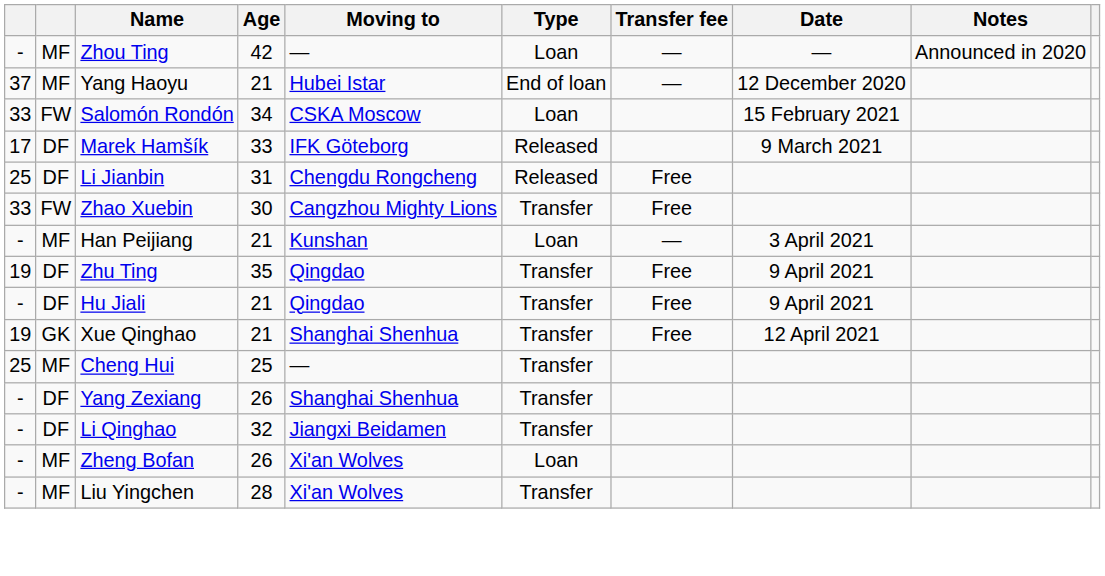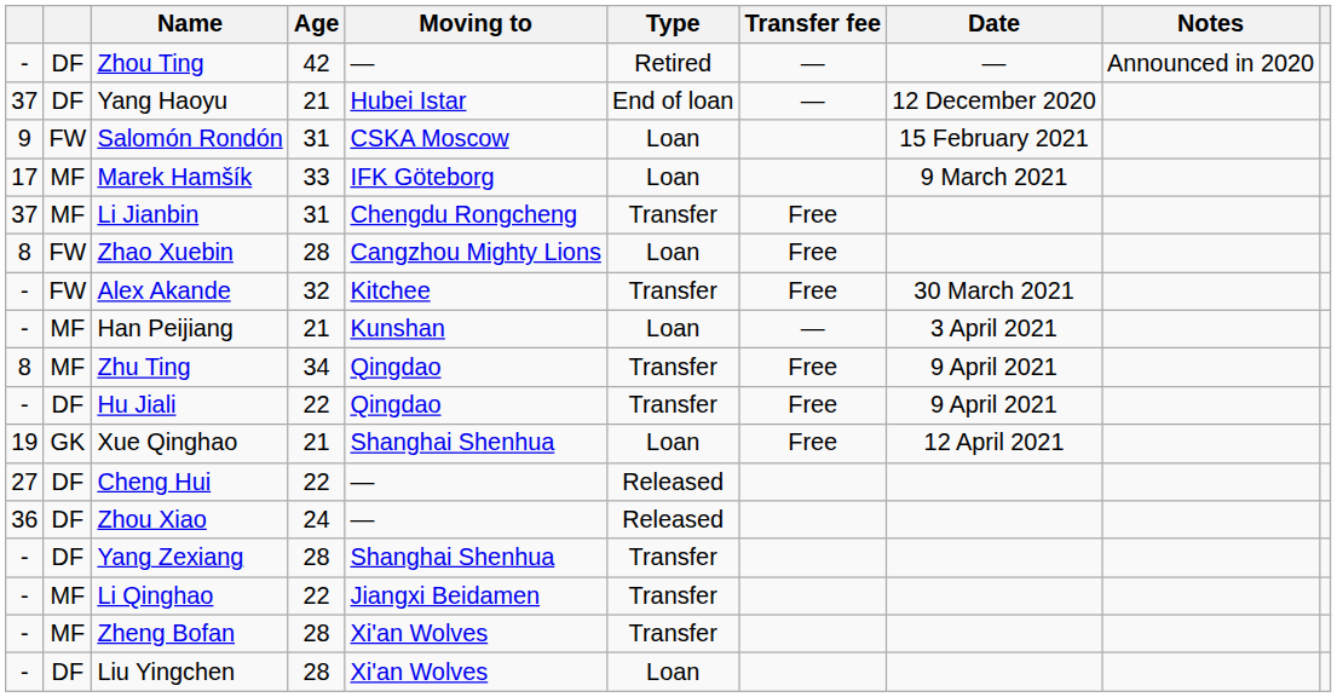 <table class="wikitable" style="text-align: center ">
 <tr>
 <th></th>
 <th></th>
 <th>Name</th>
 <th>Age</th>
 <th>Moving to</th>
 <th>Type</th>
 <th>Transfer fee</th>
 <th>Date</th>
 <th>Notes</th>
 <th></th>
 </tr>
 <tr>
 <td>-</td>
-<td>MF</td>
+<td>DF</td>
 <td align="left"> <a href='#'>Zhou Ting</a></td>
 <td>42</td>
 <td align="left">—</td>
-<td>Loan</td>
+<td>Retired</td>
 <td>—</td>
 <td>—</td>
 <td>Announced in 2020</td>
 <td></td>
 </tr>
 <tr>
 <td>37</td>
-<td>MF</td>
+<td>DF</td>
 <td align="left"> Yang Haoyu</td>
 <td>21</td>
 <td align="left"> <a href='#'>Hubei Istar</a></td>
 <td>End of loan</td>
 <td>—</td>
 <td>12 December 2020</td>
 <td></td>
 <td></td>
 </tr>
 <tr>
-<td>33</td>
+<td>9</td>
 <td>FW</td>
 <td align="left"> <a href='#'>Salomón Rondón</a></td>
-<td>34</td>
+<td>31</td>
 <td align="left"> <a href='#'>CSKA Moscow</a></td>
 <td>Loan</td>
 <td></td>
 <td>15 February 2021</td>
 <td></td>
 <td></td>
 </tr>
 <tr>
 <td>17</td>
-<td>DF</td>
+<td>MF</td>
 <td align="left"> <a href='#'>Marek Hamšík</a></td>
 <td>33</td>
 <td align="left"> <a href='#'>IFK Göteborg</a></td>
-<td>Released</td>
+<td>Loan</td>
 <td></td>
 <td>9 March 2021</td>
 <td></td>
 <td></td>
 </tr>
 <tr>
-<td>25</td>
-<td>DF</td>
+<td>37</td>
+<td>MF</td>
 <td align="left"> <a href='#'>Li Jianbin</a></td>
 <td>31</td>
 <td align="left"> <a href='#'>Chengdu Rongcheng</a></td>
-<td>Released</td>
+<td>Transfer</td>
 <td>Free</td>
 <td></td>
 <td></td>
 <td></td>
 </tr>
 <tr>
-<td>33</td>
+<td>8</td>
 <td>FW</td>
 <td align="left"> <a href='#'>Zhao Xuebin</a></td>
-<td>30</td>
+<td>28</td>
 <td align="left"> <a href='#'>Cangzhou Mighty Lions</a></td>
+<td>Loan</td>
+<td>Free</td>
+<td></td>
+<td></td>
+<td></td>
+</tr>
+<tr>
+<td>-</td>
+<td>FW</td>
+<td align="left"> <a href='#'>Alex Akande</a></td>
+<td>32</td>
+<td align="left"> <a href='#'>Kitchee</a></td>
 <td>Transfer</td>
 <td>Free</td>
-<td></td>
+<td>30 March 2021</td>
 <td></td>
 <td></td>
 </tr>
 <tr>
 <td>-</td>
 <td>MF</td>
 <td align="left"> Han Peijiang</td>
 <td>21</td>
 <td align="left"> <a href='#'>Kunshan</a></td>
 <td>Loan</td>
 <td>—</td>
 <td>3 April 2021</td>
 <td></td>
 <td></td>
 </tr>
 <tr>
-<td>19</td>
-<td>DF</td>
+<td>8</td>
+<td>MF</td>
 <td align="left"> <a href='#'>Zhu Ting</a></td>
-<td>35</td>
+<td>34</td>
 <td align="left"> <a href='#'>Qingdao</a></td>
 <td>Transfer</td>
 <td>Free</td>
 <td>9 April 2021</td>
 <td></td>
 <td></td>
 </tr>
 <tr>
 <td>-</td>
 <td>DF</td>
 <td align="left"> <a href='#'>Hu Jiali</a></td>
-<td>21</td>
+<td>22</td>
 <td align="left"> <a href='#'>Qingdao</a></td>
 <td>Transfer</td>
 <td>Free</td>
 <td>9 April 2021</td>
 <td></td>
 <td></td>
 </tr>
 <tr>
 <td>19</td>
 <td>GK</td>
 <td align="left"> Xue Qinghao</td>
 <td>21</td>
 <td align="left"> <a href='#'>Shanghai Shenhua</a></td>
-<td>Transfer</td>
+<td>Loan</td>
 <td>Free</td>
 <td>12 April 2021</td>
 <td></td>
 <td></td>
 </tr>
 <tr>
-<td>25</td>
-<td>MF</td>
+<td>27</td>
+<td>DF</td>
 <td align="left"> <a href='#'>Cheng Hui</a></td>
-<td>25</td>
+<td>22</td>
 <td align="left">—</td>
-<td>Transfer</td>
+<td>Released</td>
+<td></td>
+<td></td>
+<td></td>
+<td></td>
+</tr>
+<tr>
+<td>36</td>
+<td>DF</td>
+<td align="left"> <a href='#'>Zhou Xiao</a></td>
+<td>24</td>
+<td align="left">—</td>
+<td>Released</td>
 <td></td>
 <td></td>
 <td></td>
 <td></td>
 </tr>
 <tr>
 <td>-</td>
 <td>DF</td>
 <td align="left"> <a href='#'>Yang Zexiang</a></td>
-<td>26</td>
+<td>28</td>
 <td align="left"> <a href='#'>Shanghai Shenhua</a></td>
 <td>Transfer</td>
 <td></td>
 <td></td>
 <td></td>
 <td></td>
 </tr>
 <tr>
 <td>-</td>
-<td>DF</td>
+<td>MF</td>
 <td align="left"> <a href='#'>Li Qinghao</a></td>
-<td>32</td>
+<td>22</td>
 <td align="left"> <a href='#'>Jiangxi Beidamen</a></td>
 <td>Transfer</td>
 <td></td>
 <td></td>
 <td></td>
 <td></td>
 </tr>
 <tr>
 <td>-</td>
 <td>MF</td>
 <td align="left"> <a href='#'>Zheng Bofan</a></td>
-<td>26</td>
-<td align="left"> <a href='#'>Xi'an Wolves</a></td>
-<td>Loan</td>
-<td></td>
-<td></td>
-<td></td>
-<td></td>
-</tr>
-<tr>
-<td>-</td>
-<td>MF</td>
-<td align="left"> Liu Yingchen</td>
 <td>28</td>
 <td align="left"> <a href='#'>Xi'an Wolves</a></td>
 <td>Transfer</td>
 <td></td>
 <td></td>
 <td></td>
 <td></td>
 </tr>
+<tr>
+<td>-</td>
+<td>DF</td>
+<td align="left"> Liu Yingchen</td>
+<td>28</td>
+<td align="left"> <a href='#'>Xi'an Wolves</a></td>
+<td>Loan</td>
+<td></td>
+<td></td>
+<td></td>
+<td></td>
+</tr>
 </table>
